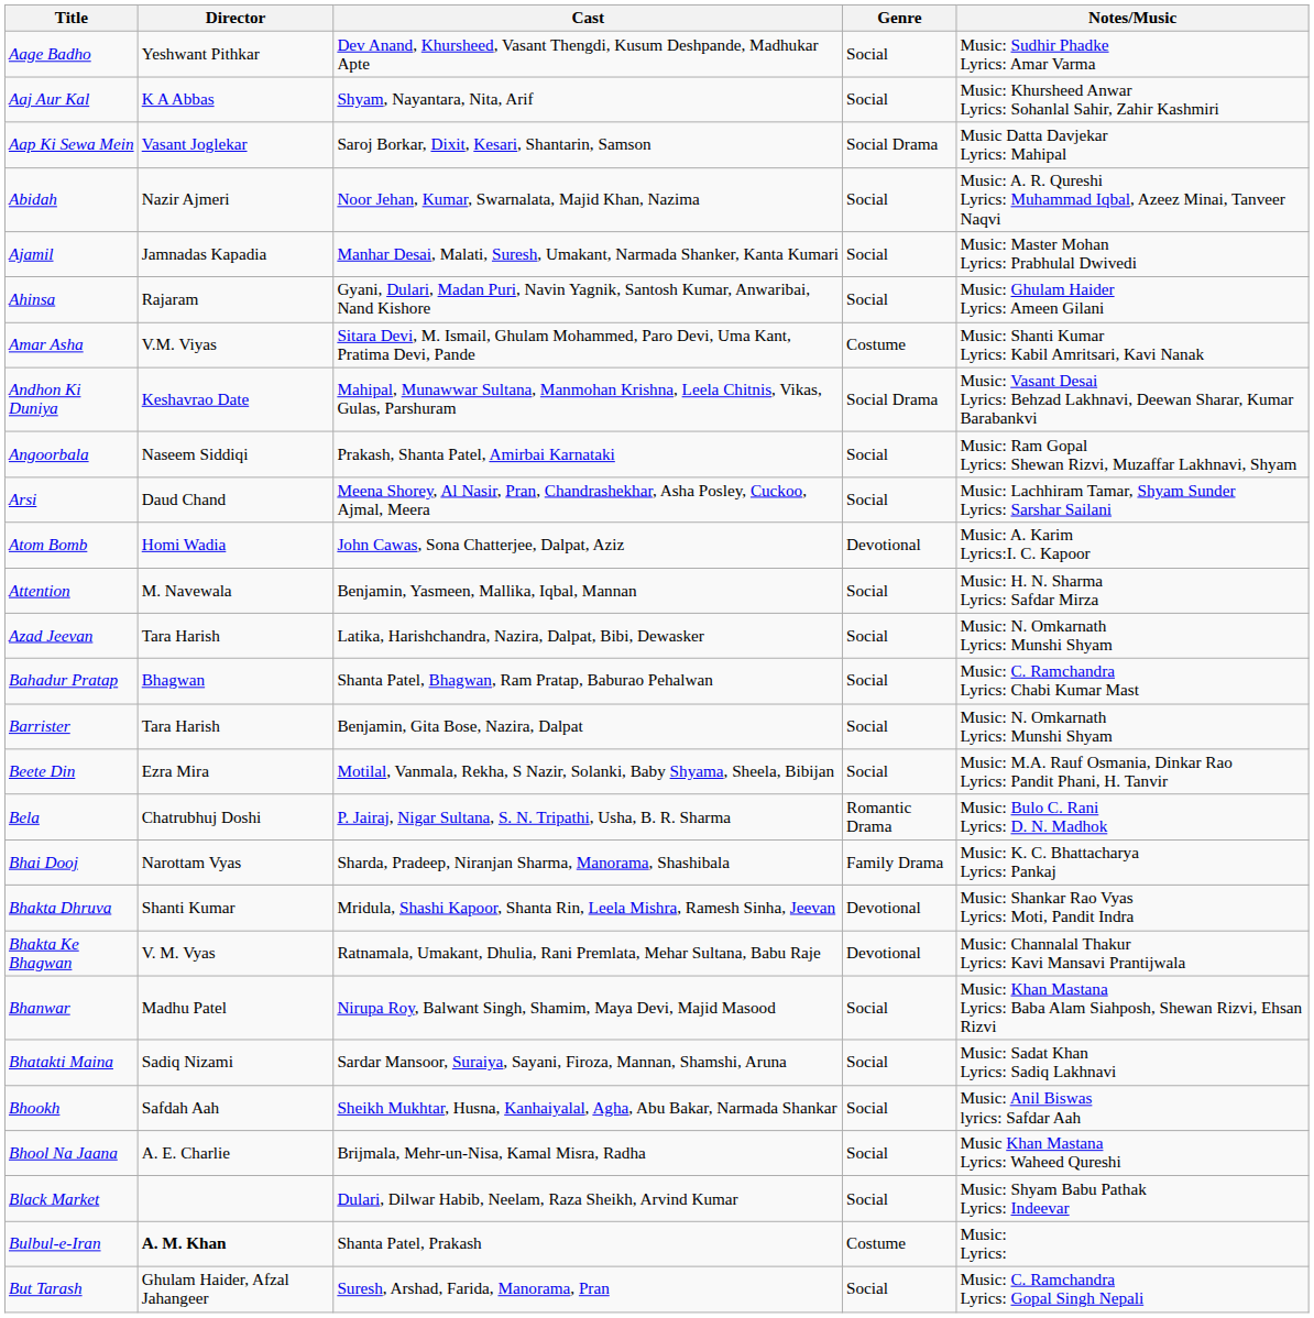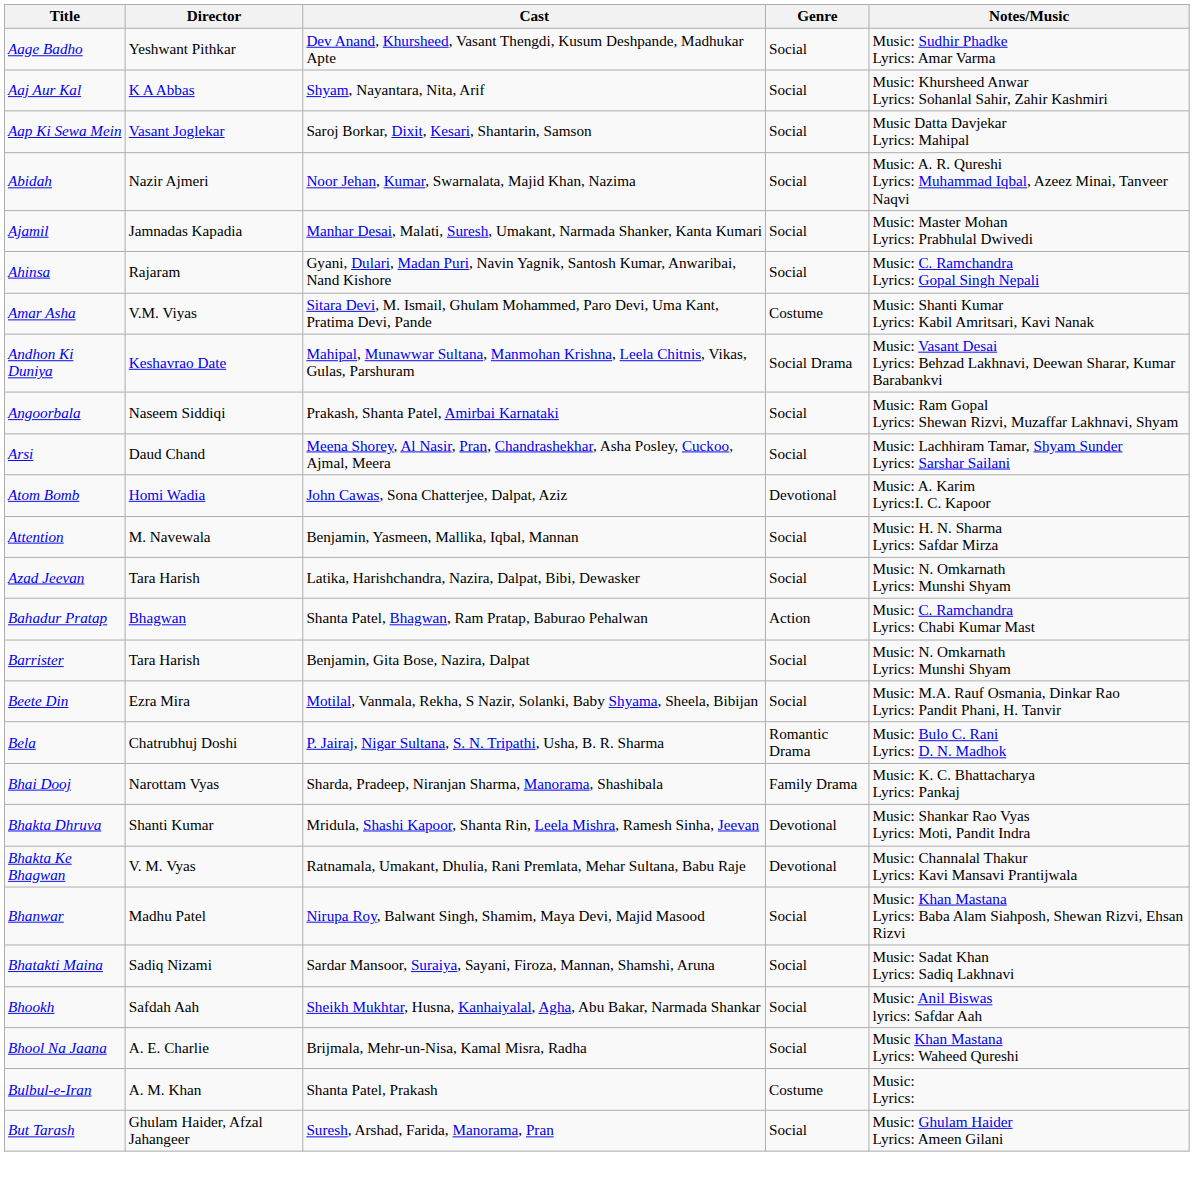 <table class="wikitable">
 <tr>
 <th>Title</th>
 <th>Director</th>
 <th>Cast</th>
 <th>Genre</th>
 <th>Notes/Music</th>
 </tr>
 <tr>
 <td><em><a href='#'>Aage Badho</a></em></td>
 <td>Yeshwant Pithkar</td>
 <td><a href='#'>Dev Anand</a>, <a href='#'>Khursheed</a>, Vasant Thengdi, Kusum Deshpande, Madhukar Apte</td>
 <td>Social</td>
 <td>Music: <a href='#'>Sudhir Phadke</a><br>Lyrics: Amar Varma</td>
 </tr>
 <tr>
 <td><em><a href='#'>Aaj Aur Kal</a></em></td>
 <td><a href='#'>K A Abbas</a></td>
 <td><a href='#'>Shyam</a>, Nayantara, Nita, Arif</td>
 <td>Social</td>
 <td>Music: Khursheed Anwar<br>Lyrics: Sohanlal Sahir, Zahir Kashmiri</td>
 </tr>
 <tr>
 <td><em><a href='#'>Aap Ki Sewa Mein</a></em></td>
 <td><a href='#'>Vasant Joglekar</a></td>
 <td>Saroj Borkar, <a href='#'>Dixit</a>, <a href='#'>Kesari</a>, Shantarin, Samson</td>
-<td>Social Drama</td>
+<td>Social</td>
 <td>Music Datta Davjekar<br>Lyrics: Mahipal</td>
 </tr>
 <tr>
 <td><em><a href='#'>Abidah</a></em></td>
 <td>Nazir Ajmeri</td>
 <td><a href='#'>Noor Jehan</a>, <a href='#'>Kumar</a>, Swarnalata,  Majid Khan, Nazima</td>
 <td>Social</td>
 <td>Music: A. R. Qureshi<br>Lyrics: <a href='#'>Muhammad Iqbal</a>, Azeez Minai, Tanveer Naqvi</td>
 </tr>
 <tr>
 <td><em><a href='#'>Ajamil</a></em></td>
 <td>Jamnadas Kapadia</td>
 <td><a href='#'>Manhar Desai</a>, Malati, <a href='#'>Suresh</a>, Umakant, Narmada Shanker, Kanta Kumari</td>
 <td>Social</td>
 <td>Music: Master Mohan<br>Lyrics: Prabhulal Dwivedi</td>
 </tr>
 <tr>
 <td><em><a href='#'>Ahinsa</a></em></td>
 <td>Rajaram</td>
 <td>Gyani, <a href='#'>Dulari</a>, <a href='#'>Madan Puri</a>, Navin Yagnik, Santosh Kumar, Anwaribai, Nand Kishore</td>
 <td>Social</td>
-<td>Music: <a href='#'>Ghulam Haider</a><br>Lyrics: Ameen Gilani</td>
+<td>Music: <a href='#'>C. Ramchandra</a><br>Lyrics: <a href='#'>Gopal Singh Nepali</a></td>
 </tr>
 <tr>
 <td><em><a href='#'>Amar Asha</a></em></td>
 <td>V.M. Viyas</td>
 <td><a href='#'>Sitara Devi</a>, M. Ismail, Ghulam Mohammed, Paro Devi, Uma Kant, Pratima Devi, Pande</td>
 <td>Costume</td>
 <td>Music: Shanti Kumar<br>Lyrics: Kabil Amritsari, Kavi Nanak</td>
 </tr>
 <tr>
 <td><em><a href='#'>Andhon Ki Duniya</a></em></td>
 <td><a href='#'>Keshavrao Date</a></td>
 <td><a href='#'>Mahipal</a>, <a href='#'>Munawwar Sultana</a>, <a href='#'>Manmohan Krishna</a>, <a href='#'>Leela Chitnis</a>, Vikas, Gulas, Parshuram</td>
 <td>Social Drama</td>
 <td>Music: <a href='#'>Vasant Desai</a><br>Lyrics: Behzad Lakhnavi, Deewan Sharar, Kumar Barabankvi</td>
 </tr>
 <tr>
 <td><em><a href='#'>Angoorbala</a></em></td>
 <td>Naseem Siddiqi</td>
 <td>Prakash, Shanta Patel, <a href='#'>Amirbai Karnataki</a></td>
 <td>Social</td>
 <td>Music: Ram Gopal<br>Lyrics: Shewan Rizvi, Muzaffar Lakhnavi, Shyam</td>
 </tr>
 <tr>
 <td><em><a href='#'>Arsi</a></em></td>
 <td>Daud Chand</td>
 <td><a href='#'>Meena Shorey</a>, <a href='#'>Al Nasir</a>, <a href='#'>Pran</a>, <a href='#'>Chandrashekhar</a>, Asha Posley, <a href='#'>Cuckoo</a>, Ajmal, Meera</td>
 <td>Social</td>
 <td>Music: Lachhiram Tamar, <a href='#'>Shyam Sunder</a><br>Lyrics: <a href='#'>Sarshar Sailani</a></td>
 </tr>
 <tr>
 <td><em><a href='#'>Atom Bomb</a></em></td>
 <td><a href='#'>Homi Wadia</a></td>
 <td><a href='#'>John Cawas</a>, Sona Chatterjee, Dalpat, Aziz</td>
 <td>Devotional</td>
 <td>Music: A. Karim<br>Lyrics:I. C. Kapoor</td>
 </tr>
 <tr>
 <td><em><a href='#'>Attention</a></em></td>
 <td>M. Navewala</td>
 <td>Benjamin, Yasmeen, Mallika, Iqbal, Mannan</td>
 <td>Social</td>
 <td>Music: H. N. Sharma<br>Lyrics: Safdar Mirza</td>
 </tr>
 <tr>
 <td><em><a href='#'>Azad Jeevan</a></em></td>
 <td>Tara Harish</td>
 <td>Latika, Harishchandra, Nazira, Dalpat, Bibi, Dewasker</td>
 <td>Social</td>
 <td>Music: N. Omkarnath<br>Lyrics: Munshi Shyam</td>
 </tr>
 <tr>
 <td><em><a href='#'>Bahadur Pratap</a></em></td>
 <td><a href='#'>Bhagwan</a></td>
 <td>Shanta Patel, <a href='#'>Bhagwan</a>, Ram Pratap, Baburao Pehalwan</td>
-<td>Social</td>
+<td>Action</td>
 <td>Music: <a href='#'>C. Ramchandra</a> <br>Lyrics: Chabi Kumar Mast</td>
 </tr>
 <tr>
 <td><em><a href='#'>Barrister</a></em></td>
 <td>Tara Harish</td>
 <td>Benjamin, Gita Bose, Nazira, Dalpat</td>
 <td>Social</td>
 <td>Music: N. Omkarnath<br>Lyrics: Munshi Shyam</td>
 </tr>
 <tr>
 <td><em><a href='#'>Beete Din</a></em></td>
 <td>Ezra Mira</td>
 <td><a href='#'>Motilal</a>, Vanmala, Rekha, S Nazir, Solanki, Baby <a href='#'>Shyama</a>, Sheela, Bibijan</td>
 <td>Social</td>
 <td>Music: M.A. Rauf Osmania, Dinkar Rao<br>Lyrics: Pandit Phani, H. Tanvir</td>
 </tr>
 <tr>
 <td><em><a href='#'>Bela</a></em></td>
 <td>Chatrubhuj Doshi</td>
 <td><a href='#'>P. Jairaj</a>, <a href='#'>Nigar Sultana</a>, <a href='#'>S. N. Tripathi</a>, Usha, B. R. Sharma</td>
 <td>Romantic Drama</td>
 <td>Music: <a href='#'>Bulo C. Rani</a><br>Lyrics: <a href='#'>D. N. Madhok</a></td>
 </tr>
 <tr>
 <td><em><a href='#'>Bhai Dooj</a></em></td>
 <td>Narottam Vyas</td>
 <td>Sharda, Pradeep, Niranjan Sharma, <a href='#'>Manorama</a>, Shashibala</td>
 <td>Family Drama</td>
 <td>Music: K. C. Bhattacharya<br>Lyrics: Pankaj</td>
 </tr>
 <tr>
 <td><em><a href='#'>Bhakta Dhruva</a></em></td>
 <td>Shanti Kumar</td>
 <td>Mridula, <a href='#'>Shashi Kapoor</a>, Shanta Rin, <a href='#'>Leela Mishra</a>, Ramesh Sinha, <a href='#'>Jeevan</a></td>
 <td>Devotional</td>
 <td>Music: Shankar Rao Vyas<br>Lyrics: Moti, Pandit Indra</td>
 </tr>
 <tr>
 <td><em><a href='#'>Bhakta Ke Bhagwan</a></em></td>
 <td>V. M. Vyas</td>
 <td>Ratnamala, Umakant, Dhulia, Rani Premlata, Mehar Sultana, Babu Raje</td>
 <td>Devotional</td>
 <td>Music: Channalal Thakur<br>Lyrics: Kavi Mansavi Prantijwala</td>
 </tr>
 <tr>
 <td><em><a href='#'>Bhanwar</a></em></td>
 <td>Madhu Patel</td>
 <td><a href='#'>Nirupa Roy</a>, Balwant Singh, Shamim, Maya Devi, Majid Masood</td>
 <td>Social</td>
 <td>Music: <a href='#'>Khan Mastana</a><br>Lyrics: Baba Alam Siahposh, Shewan Rizvi, Ehsan Rizvi</td>
 </tr>
 <tr>
 <td><em><a href='#'>Bhatakti Maina</a></em></td>
 <td>Sadiq Nizami</td>
 <td>Sardar Mansoor, <a href='#'>Suraiya</a>, Sayani, Firoza, Mannan, Shamshi, Aruna</td>
 <td>Social</td>
 <td>Music: Sadat Khan<br>Lyrics: Sadiq Lakhnavi</td>
 </tr>
 <tr>
 <td><em><a href='#'>Bhookh</a></em></td>
 <td>Safdah Aah</td>
 <td><a href='#'>Sheikh Mukhtar</a>, Husna, <a href='#'>Kanhaiyalal</a>, <a href='#'>Agha</a>, Abu Bakar, Narmada Shankar</td>
 <td>Social</td>
 <td>Music: <a href='#'>Anil Biswas</a><br>lyrics: Safdar Aah</td>
 </tr>
 <tr>
 <td><em><a href='#'>Bhool Na Jaana</a></em></td>
 <td>A. E. Charlie</td>
 <td>Brijmala, Mehr-un-Nisa, Kamal Misra,  Radha</td>
 <td>Social</td>
 <td>Music <a href='#'>Khan Mastana</a><br>Lyrics: Waheed Qureshi</td>
 </tr>
 <tr>
-<td><em><a href='#'>Black Market</a></em></td>
-<td></td>
-<td><a href='#'>Dulari</a>, Dilwar Habib, Neelam, Raza Sheikh, Arvind Kumar</td>
-<td>Social</td>
-<td>Music: Shyam Babu Pathak<br>Lyrics: <a href='#'>Indeevar</a></td>
-</tr>
-<tr>
 <td><em><a href='#'>Bulbul-e-Iran</a></em></td>
-<td><strong>A. M. Khan</strong></td>
+<td>A. M. Khan</td>
 <td>Shanta Patel, Prakash</td>
 <td>Costume</td>
 <td>Music: <br>Lyrics:</td>
 </tr>
 <tr>
 <td><em><a href='#'>But Tarash</a></em></td>
 <td>Ghulam Haider, Afzal Jahangeer</td>
 <td><a href='#'>Suresh</a>, Arshad, Farida, <a href='#'>Manorama</a>, <a href='#'>Pran</a></td>
 <td>Social</td>
-<td>Music: <a href='#'>C. Ramchandra</a><br>Lyrics: <a href='#'>Gopal Singh Nepali</a></td>
+<td>Music: <a href='#'>Ghulam Haider</a><br>Lyrics: Ameen Gilani</td>
 </tr>
 </table>
